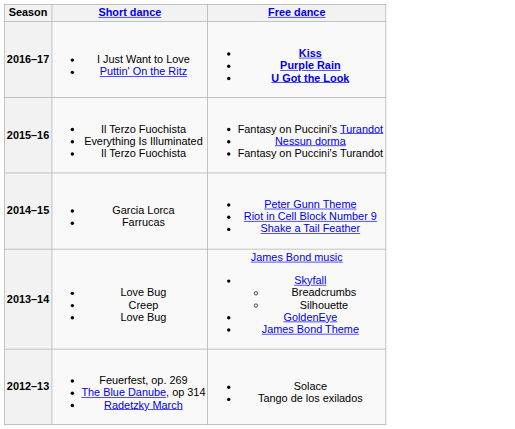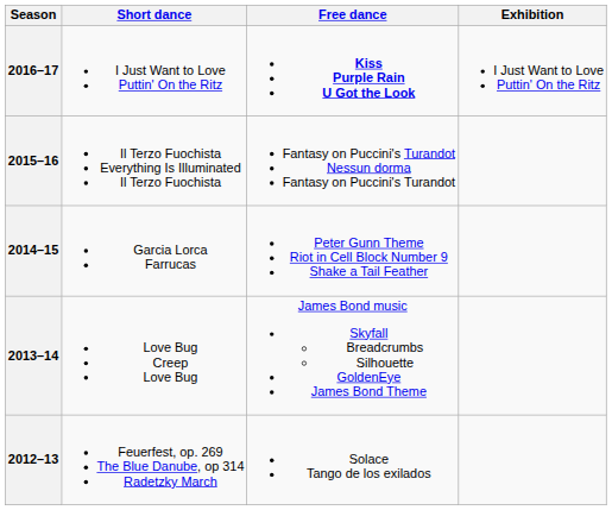 <table class=wikitable style=text-align:center>
 <tr>
 <th>Season</th>
 <th><a href='#'>Short dance</a></th>
 <th><a href='#'>Free dance</a></th>
+<th>Exhibition</th>
 </tr>
 <tr>
 <th>2016–17 <br> </th>
 <td><br><ul><li> I Just Want to Love <br></li><li> <a href='#'>Puttin' On the Ritz</a> <br></li></ul></td>
 <td><strong><br><ul><li><a href='#'>Kiss</a> <br></li><li><a href='#'>Purple Rain</a> <br></li><li><a href='#'>U Got the Look</a> <br></li></ul></strong></td>
+<td><br><ul><li>I Just Want to Love <br></li><li><a href='#'>Puttin' On the Ritz</a> <br></li></ul></td>
 </tr>
 <tr>
 <th>2015–16 <br> </th>
 <td><br><ul><li> Il Terzo Fuochista <br></li><li> Everything Is Illuminated <br></li><li> Il Terzo Fuochista <br></li></ul></td>
 <td><br><ul><li>Fantasy on Puccini's <a href='#'>Turandot</a> <br></li><li><a href='#'>Nessun dorma</a> <br></li><li>Fantasy on Puccini's Turandot <br></li></ul></td>
+<td></td>
 </tr>
 <tr>
 <th>2014–15 <br> </th>
 <td><br><ul><li>Garcia Lorca</li><li>Farrucas <br></li></ul></td>
 <td><br><ul><li><a href='#'>Peter Gunn Theme</a> <br></li><li><a href='#'>Riot in Cell Block Number 9</a> <br></li><li><a href='#'>Shake a Tail Feather</a> <br></li></ul></td>
+<td></td>
 </tr>
 <tr>
 <th>2013–14 <br> </th>
 <td><br><ul><li> Love Bug <br></li><li> Creep</li><li> Love Bug <br></li></ul></td>
 <td><a href='#'>James Bond music</a><br><ul><li><a href='#'>Skyfall</a> <br><ul><li>Breadcrumbs</li><li>Silhouette</li></ul></li><li><a href='#'>GoldenEye</a> <br></li><li><a href='#'>James Bond Theme</a></li></ul></td>
+<td></td>
 </tr>
 <tr>
 <th>2012–13 <br> </th>
 <td><br><ul><li> Feuerfest, op. 269 <br></li><li> <a href='#'>The Blue Danube</a>, op 314 <br></li><li> <a href='#'>Radetzky March</a> <br></li></ul></td>
 <td><br><ul><li>Solace <br></li><li>Tango de los exilados <br></li></ul></td>
+<td></td>
 </tr>
 </table>
